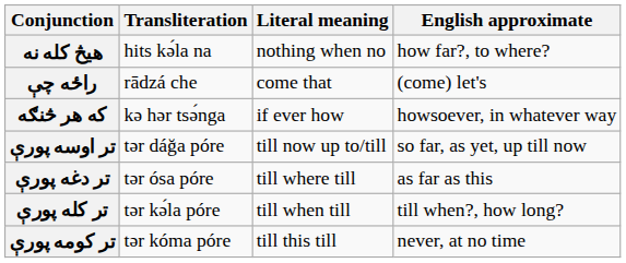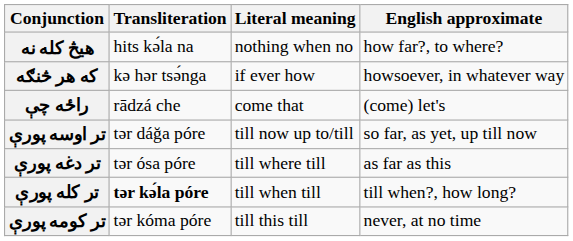 <table class="wikitable">
 <tr>
 <th>Conjunction</th>
 <th>Transliteration</th>
 <th>Literal meaning</th>
 <th>English approximate</th>
 </tr>
 <tr>
 <th>هيڅ کله نه</th>
 <td>hits kә́la na</td>
 <td>nothing when no</td>
 <td>how far?, to where?</td>
 </tr>
 <tr>
+<th>که هر څنګه</th>
+<td>kə hər tsә́nga</td>
+<td>if ever how</td>
+<td>howsoever, in whatever way</td>
+</tr>
+<tr>
 <th>راځه چې</th>
 <td>rādzá che</td>
 <td>come that</td>
 <td>(come) let's</td>
-</tr>
-<tr>
-<th>که هر څنګه</th>
-<td>kə hər tsә́nga</td>
-<td>if ever how</td>
-<td>howsoever, in whatever way</td>
 </tr>
 <tr>
 <th>تر اوسه پورې</th>
 <td>tər dáğa póre</td>
 <td>till now up to/till</td>
 <td>so far, as yet, up till now</td>
 </tr>
 <tr>
 <th>تر دغه پورې</th>
 <td>tər ósa póre</td>
 <td>till where till</td>
 <td>as far as this</td>
 </tr>
 <tr>
 <th>تر کله پورې</th>
-<td>tər kә́la póre</td>
+<td><strong>tər kә́la póre</strong></td>
 <td>till when till</td>
 <td>till when?, how long?</td>
 </tr>
 <tr>
 <th>تر کومه پورې</th>
 <td>tər kóma póre</td>
 <td>till this till</td>
 <td>never, at no time</td>
 </tr>
 </table>
